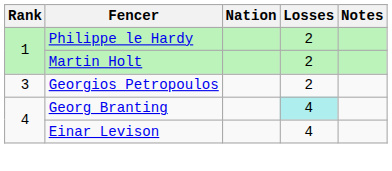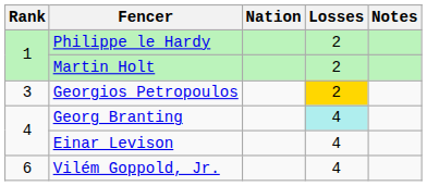 <table class="wikitable sortable" style="text-align:center">
 <tr>
 <th>Rank</th>
 <th>Fencer</th>
 <th>Nation</th>
 <th>Losses</th>
 <th>Notes</th>
 </tr>
 <tr bgcolor=bbf3bb>
 <td rowspan=2>1</td>
 <td align=left><a href='#'>Philippe le Hardy</a></td>
 <td align=left></td>
 <td>2</td>
 <td></td>
 </tr>
 <tr bgcolor=bbf3bb>
 <td align=left><a href='#'>Martin Holt</a></td>
 <td align=left></td>
 <td>2</td>
 <td></td>
 </tr>
 <tr>
 <td>3</td>
 <td align=left><a href='#'>Georgios Petropoulos</a></td>
 <td align=left></td>
-<td>2</td>
+<td style="background: gold;">2</td>
 <td></td>
 </tr>
 <tr>
 <td rowspan=2>4</td>
 <td align=left><a href='#'>Georg Branting</a></td>
 <td align=left></td>
 <td style="background: paleturquoise;">4</td>
 <td></td>
 </tr>
 <tr>
 <td align=left><a href='#'>Einar Levison</a></td>
 <td align=left></td>
 <td>4</td>
 <td></td>
 </tr>
+<tr>
+<td>6</td>
+<td align=left><a href='#'>Vilém Goppold, Jr.</a></td>
+<td align=left></td>
+<td>4</td>
+<td></td>
+</tr>
 </table>
